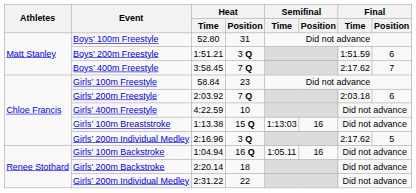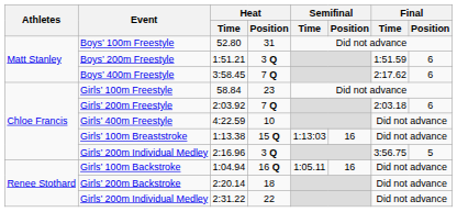 <table class="wikitable" border="1" style="font-size:90%">
 <tr>
 <th rowspan=2>Athletes</th>
 <th rowspan=2>Event</th>
 <th colspan=2>Heat</th>
 <th colspan=2>Semifinal</th>
 <th colspan=2>Final</th>
 </tr>
 <tr>
 <th>Time</th>
 <th>Position</th>
 <th>Time</th>
 <th>Position</th>
 <th>Time</th>
 <th>Position</th>
 </tr>
 <tr>
 <td rowspan=3><a href='#'>Matt Stanley</a></td>
 <td><a href='#'>Boys’ 100m Freestyle</a></td>
 <td align=center>52.80</td>
 <td align=center>31</td>
 <td colspan="4" align=center>Did not advance</td>
 </tr>
 <tr>
 <td><a href='#'>Boys’ 200m Freestyle</a></td>
 <td align=center>1:51.21</td>
 <td align=center>3 <strong>Q</strong></td>
 <td colspan=2 bgcolor=#DCDCDC></td>
 <td align=center>1:51.59</td>
 <td align=center>6</td>
 </tr>
 <tr>
 <td><a href='#'>Boys’ 400m Freestyle</a></td>
 <td align=center>3:58.45</td>
 <td align=center>7 <strong>Q</strong></td>
 <td colspan=2 bgcolor=#DCDCDC></td>
 <td align=center>2:17.62</td>
-<td align=center>7</td>
+<td align=center>6</td>
 </tr>
 <tr>
 <td rowspan=5><a href='#'>Chloe Francis</a></td>
 <td><a href='#'>Girls’ 100m Freestyle</a></td>
 <td align=center>58.84</td>
 <td align=center>23</td>
 <td colspan="4" align=center>Did not advance</td>
 </tr>
 <tr>
 <td><a href='#'>Girls’ 200m Freestyle</a></td>
 <td align=center>2:03.92</td>
 <td align=center>7 <strong>Q</strong></td>
 <td colspan=2 bgcolor=#DCDCDC></td>
 <td align=center>2:03.18</td>
 <td align=center>6</td>
 </tr>
 <tr>
 <td><a href='#'>Girls’ 400m Freestyle</a></td>
 <td align=center>4:22.59</td>
 <td align=center>10</td>
 <td colspan=2 bgcolor=#DCDCDC></td>
 <td colspan="2" align=center>Did not advance</td>
 </tr>
 <tr>
 <td><a href='#'>Girls’ 100m Breaststroke</a></td>
 <td align=center>1:13.38</td>
 <td align=center>15 <strong>Q</strong></td>
 <td align=center>1:13:03</td>
 <td align=center>16</td>
 <td colspan="2" align=center>Did not advance</td>
 </tr>
 <tr>
 <td><a href='#'>Girls’ 200m Individual Medley</a></td>
 <td align=center>2:16.96</td>
 <td align=center>3 <strong>Q</strong></td>
 <td colspan=2 bgcolor=#DCDCDC></td>
-<td align=center>2:17.62</td>
+<td align=center>3:56.75</td>
 <td align=center>5</td>
 </tr>
 <tr>
 <td rowspan=3><a href='#'>Renee Stothard</a></td>
 <td><a href='#'>Girls’ 100m Backstroke</a></td>
 <td align=center>1:04.94</td>
 <td align=center>16 <strong>Q</strong></td>
 <td align=center>1:05.11</td>
 <td align=center>16</td>
 <td colspan="2" align=center>Did not advance</td>
 </tr>
 <tr>
 <td><a href='#'>Girls’ 200m Backstroke</a></td>
 <td align=center>2:20.14</td>
 <td align=center>18</td>
 <td colspan=2 bgcolor=#DCDCDC></td>
 <td colspan="2" align=center>Did not advance</td>
 </tr>
 <tr>
 <td><a href='#'>Girls’ 200m Individual Medley</a></td>
 <td align=center>2:31.22</td>
 <td align=center>22</td>
 <td colspan=2 bgcolor=#DCDCDC></td>
 <td colspan="2" align=center>Did not advance</td>
 </tr>
 </table>
